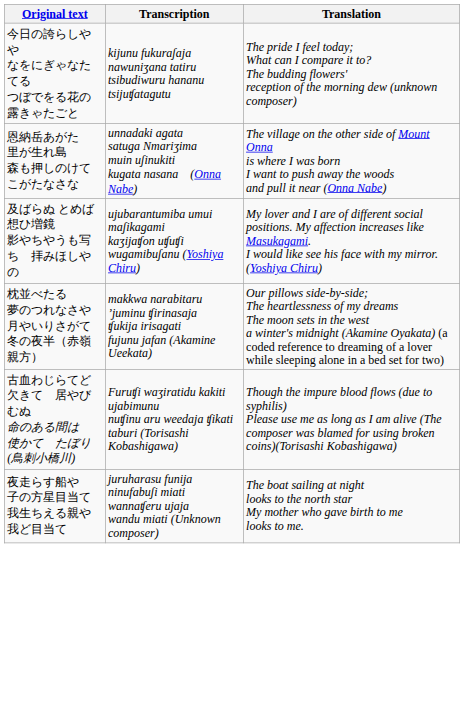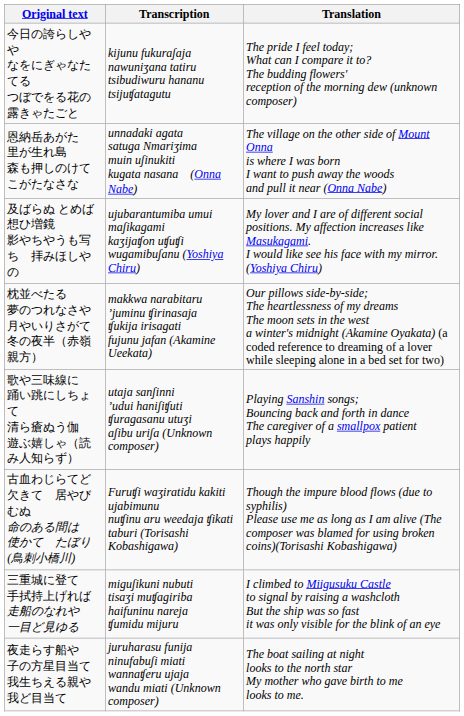 <table class="wikitable">
 <tr>
 <th><a href='#'>Original text</a></th>
 <th>Transcription</th>
 <th>Translation</th>
 </tr>
 <tr>
 <td>今日の誇らしやや<br>なをにぎゃなたてる<br>つぼでをる花の<br>露きゃたごと</td>
 <td><em>kijunu fukuraʃaja<br>nawuniʒana tatiru</em><br><em>tsibudiwuru hananu<br>tsijuʧatagutu</em></td>
 <td><em>The pride I feel today;<br>What can I compare it to?</em><br><em>The budding flowers'<br>reception of the morning dew (unknown composer)</em></td>
 </tr>
 <tr>
 <td>恩納岳あがた<br>里が生れ島<br>森も押しのけて<br>こがたなさな　</td>
 <td><em>unnadaki agata<br>satuga Nmariʒima</em><br><em>muin uʃinukiti<br>kugata nasana　(<a href='#'>Onna Nabe</a>)</em></td>
 <td><em>The village on the other side of <a href='#'>Mount Onna</a><br>is where I was born</em><br><em>I want to push away the woods<br>and pull it near (<a href='#'>Onna Nabe</a>)</em></td>
 </tr>
 <tr>
 <td>及ばらぬ とめば想ひ増鏡<br>影やちやうも写ち　拝みほしやの</td>
 <td><em>ujubarantumiba umui maʃikagami</em><br><em>kaʒijaʧon uʧuʧi wugamibuʃanu (<a href='#'>Yoshiya Chiru</a>)</em></td>
 <td><em>My lover and I are of different social positions. My affection increases like <a href='#'>Masukagami</a>.<br>I would like see his face with my mirror.(<a href='#'>Yoshiya Chiru</a>)</em></td>
 </tr>
 <tr>
 <td>枕並べたる<br>夢のつれなさや<br>月やいりさがて<br>冬の夜半（赤嶺親方）</td>
 <td><em>makkwa narabitaru<br>’juminu ʧirinasaja</em><br><em>ʧukija irisagati<br>fujunu jafan (Akamine Ueekata)</em></td>
 <td><em>Our pillows side-by-side;<br>The heartlessness of my dreams</em><br><em>The moon sets in the west<br>a winter's midnight (Akamine Oyakata)</em> (a coded reference to dreaming of a lover while sleeping alone in a bed set for two)</td>
 </tr>
 <tr>
+<td>歌や三味線に<br>踊い跳にしちょて<br>清ら瘡ぬう伽<br>遊ぶ嬉しゃ（読み人知らず）</td>
+<td><em>utaja sanʃinni<br>’udui haniʃiʧuti</em><br><em>ʧuragasanu utuʒi<br>aʃibu uriʃa (Unknown composer)</em></td>
+<td><em>Playing <a href='#'>Sanshin</a> songs;<br>Bouncing back and forth in dance</em><br><em>The caregiver of a <a href='#'>smallpox</a> patient<br>plays happily</em></td>
+</tr>
+<tr>
 <td>古血わじらてど　欠きて　居やびむぬ<br><em>命のある間は　使かて　たぼり(鳥刺小橋川)</em></td>
 <td><em>Furuʧi waʒiratidu kakiti ujabimunu</em><br><em>nuʧinu aru weedaja ʧikati taburi (Torisashi Kobashigawa)</em></td>
 <td><em>Though the impure blood flows (due to syphilis)</em><br><em>Please use me as long as I am alive (The composer was blamed for using broken coins)(Torisashi Kobashigawa)</em></td>
+</tr>
+<tr>
+<td>三重城に登て<br>手拭持上げれば<br><em>走船のなれや<br>一目ど見ゆる</em></td>
+<td><em>miguʃikuni nubuti<br>tisaʒi muʧagiriba</em><br><em>haifuninu nareja<br>ʧumidu mijuru</em></td>
+<td><em>I climbed to <a href='#'>Miigusuku Castle</a><br>to signal by raising a washcloth</em><br><em>But the ship was so fast<br>it was only visible for the blink of an eye</em></td>
 </tr>
 <tr>
 <td>夜走らす船や<br>子の方星目当て<br>我生ちえる親や<br>我ど目当て</td>
 <td><em>juruharasu funija<br>ninufabuʃi miati</em><br><em>wannaʧeru ujaja<br>wandu miati (Unknown composer)</em></td>
 <td><em>The boat sailing at night<br>looks to the north star</em><br><em>My mother who gave birth to me<br>looks to me.</em></td>
 </tr>
 </table>
